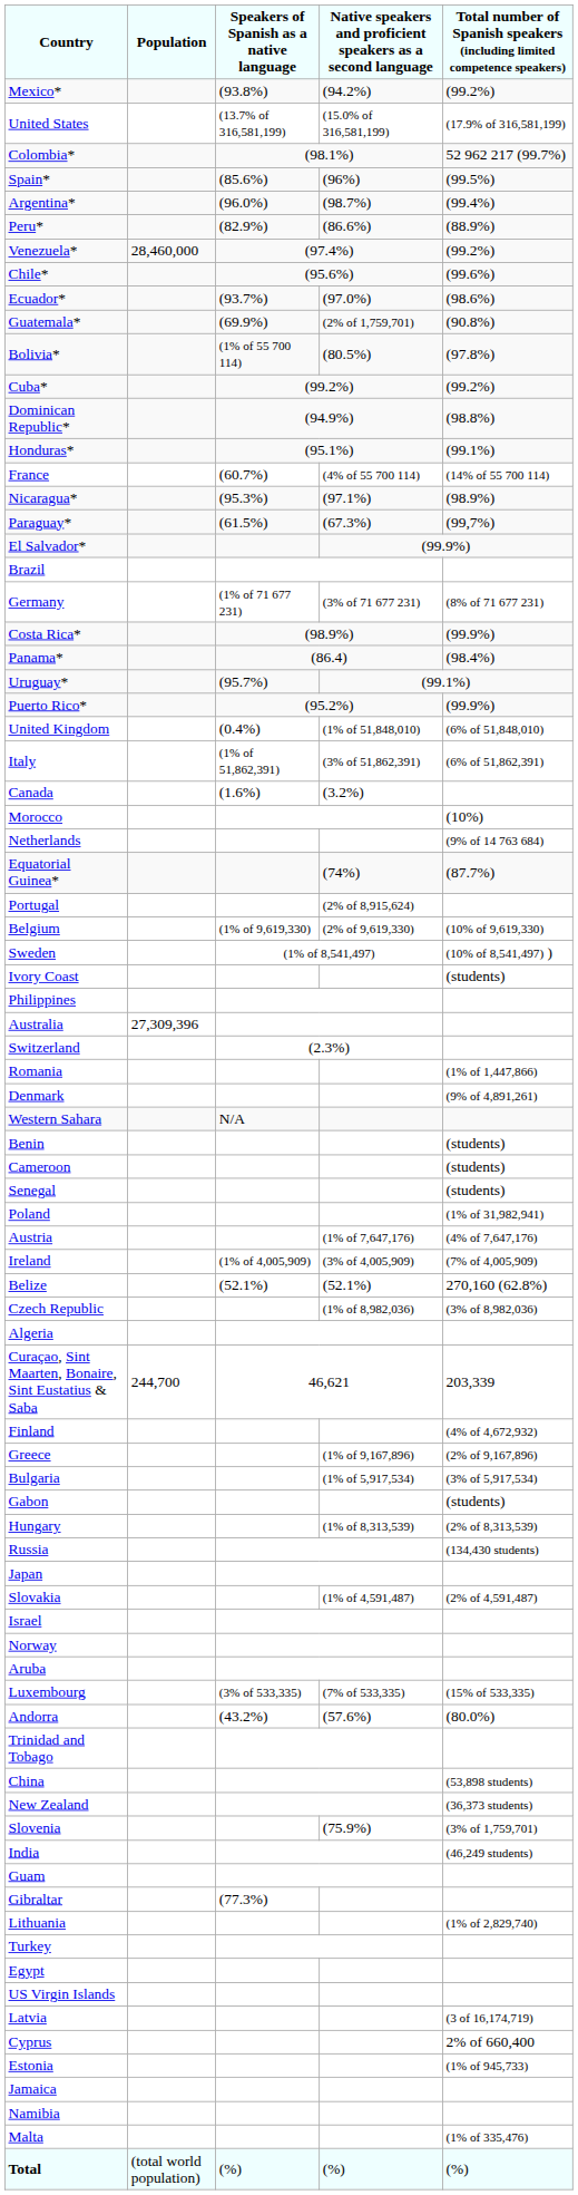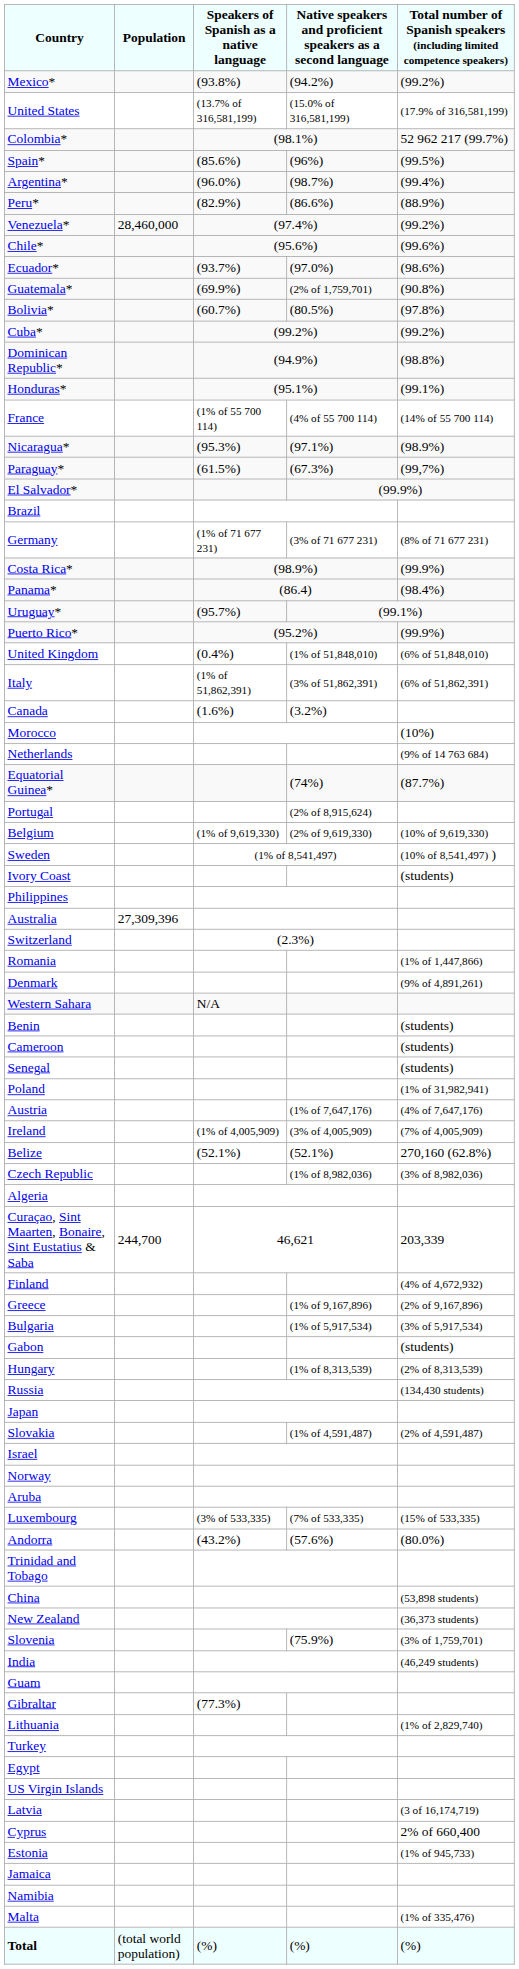 <table class="wikitable sortable">
 <tr>
 <th style="background:#efff;">Country</th>
 <th style="background:#efff;"data-sort-type="number">Population</th>
 <th style="background:#efff;""width:23%;" data-sort-type="number">Speakers of Spanish as a native language </th>
 <th style="background:#efff;""width:22%;" data-sort-type="number">Native speakers and proficient speakers as a second language </th>
 <th style="background:#efff;" "width:22%;" data-sort-type="number">Total number of Spanish speakers <small>(including limited competence speakers)</small></th>
 </tr>
 <tr>
 <td><a href='#'>Mexico</a>*</td>
 <td></td>
 <td> (93.8%)</td>
 <td> (94.2%)</td>
 <td> (99.2%)</td>
 </tr>
 <tr style="background:#fff;">
 <td><a href='#'>United States</a></td>
 <td></td>
 <td> <small>(13.7% of 316,581,199)</small> </td>
 <td> <small>(15.0% of 316,581,199)</small></td>
 <td> <small>(17.9% of 316,581,199)</small></td>
 </tr>
 <tr>
 <td><a href='#'>Colombia</a>*</td>
 <td></td>
 <td colspan="2" style="text-align:center;"> (98.1%)</td>
 <td>52 962 217 (99.7%)</td>
 </tr>
 <tr>
 <td><a href='#'>Spain</a>*</td>
 <td></td>
 <td> (85.6%)</td>
 <td> (96%)</td>
 <td> (99.5%)</td>
 </tr>
 <tr>
 <td><a href='#'>Argentina</a>*</td>
 <td></td>
 <td> (96.0%)</td>
 <td> (98.7%)</td>
 <td> (99.4%)</td>
 </tr>
 <tr>
 <td><a href='#'>Peru</a>*</td>
 <td></td>
 <td> (82.9%)</td>
 <td> (86.6%)</td>
 <td> (88.9%)</td>
 </tr>
 <tr>
 <td><a href='#'>Venezuela</a>*</td>
 <td>28,460,000 </td>
 <td colspan="2" style="text-align:center;"> (97.4%)</td>
 <td> (99.2%)</td>
 </tr>
 <tr>
 <td><a href='#'>Chile</a>*</td>
 <td></td>
 <td colspan="2" style="text-align:center;"> (95.6%)</td>
 <td> (99.6%)</td>
 </tr>
 <tr>
 <td><a href='#'>Ecuador</a>*</td>
 <td></td>
 <td>  (93.7%)</td>
 <td> (97.0%)</td>
 <td> (98.6%)</td>
 </tr>
 <tr>
 <td><a href='#'>Guatemala</a>*</td>
 <td></td>
 <td> (69.9%)</td>
 <td> <small>(2% of 1,759,701) </small></td>
 <td> (90.8%)</td>
 </tr>
 <tr>
 <td><a href='#'>Bolivia</a>*</td>
 <td></td>
-<td> <small>(1% of 55 700 114)</small> </td>
+<td> (60.7%)</td>
 <td> (80.5%)</td>
 <td> (97.8%)</td>
 </tr>
 <tr>
 <td><a href='#'>Cuba</a>*</td>
 <td></td>
 <td colspan="2" style="text-align:center;"> (99.2%)</td>
 <td> (99.2%)</td>
 </tr>
 <tr>
 <td><a href='#'>Dominican Republic</a>*</td>
 <td></td>
 <td colspan="2" style="text-align:center;"> (94.9%)</td>
 <td> (98.8%)</td>
 </tr>
 <tr>
 <td><a href='#'>Honduras</a>*</td>
 <td></td>
 <td colspan="2" style="text-align:center;"> (95.1%)</td>
 <td> (99.1%)</td>
 </tr>
 <tr style="background:#fff;">
 <td><a href='#'>France</a></td>
 <td></td>
-<td> (60.7%)</td>
+<td> <small>(1% of 55 700 114)</small> </td>
 <td> <small>(4% of 55 700 114)</small></td>
 <td>  <small>(14% of 55 700 114)</small> </td>
 </tr>
 <tr>
 <td><a href='#'>Nicaragua</a>*</td>
 <td></td>
 <td> (95.3%)</td>
 <td> (97.1%)</td>
 <td> (98.9%)</td>
 </tr>
 <tr>
 <td><a href='#'>Paraguay</a>*</td>
 <td></td>
 <td> (61.5%)</td>
 <td> (67.3%)</td>
 <td> (99,7%)</td>
 </tr>
 <tr>
 <td><a href='#'>El Salvador</a>*</td>
 <td></td>
 <td></td>
 <td colspan="2" style="text-align:center;"> (99.9%)</td>
 </tr>
 <tr style="background:#fff;">
 <td><a href='#'>Brazil</a></td>
 <td></td>
 <td colspan="2" style="text-align:center;"></td>
 <td></td>
 </tr>
 <tr style="background:#fff;">
 <td><a href='#'>Germany</a></td>
 <td></td>
 <td> <small>(1% of 71 677 231)</small> </td>
 <td> <small>(3% of 71 677 231)</small></td>
 <td> <small>(8% of 71 677 231)</small> </td>
 </tr>
 <tr>
 <td><a href='#'>Costa Rica</a>*</td>
 <td></td>
 <td colspan="2" style="text-align:center;"> (98.9%)</td>
 <td> (99.9%)</td>
 </tr>
 <tr>
 <td><a href='#'>Panama</a>*</td>
 <td></td>
 <td colspan="2" style="text-align:center;"> (86.4)</td>
 <td> (98.4%)</td>
 </tr>
 <tr>
 <td><a href='#'>Uruguay</a>*</td>
 <td></td>
 <td> (95.7%)</td>
 <td colspan="2" style="text-align:center;"> (99.1%)</td>
 </tr>
 <tr>
 <td><a href='#'>Puerto Rico</a>*</td>
 <td></td>
 <td colspan="2" style="text-align:center;"> (95.2%)</td>
 <td> (99.9%)</td>
 </tr>
 <tr style="background:#fff;">
 <td><a href='#'>United Kingdom</a></td>
 <td></td>
 <td> (0.4%)</td>
 <td> <small>(1% of 51,848,010)</small></td>
 <td> <small>(6% of 51,848,010)</small></td>
 </tr>
 <tr style="background:#fff;">
 <td><a href='#'>Italy</a></td>
 <td></td>
 <td> <small>(1% of 51,862,391)</small> </td>
 <td> <small>(3% of 51,862,391)</small></td>
 <td> <small>(6% of 51,862,391)</small> </td>
 </tr>
 <tr style="background:#fff;">
 <td><a href='#'>Canada</a></td>
 <td></td>
 <td> (1.6%)</td>
 <td> (3.2%)</td>
 <td></td>
 </tr>
 <tr style="background:#fff;">
 <td><a href='#'>Morocco</a></td>
 <td></td>
 <td colspan="2" style="text-align:center;"></td>
 <td> (10%)</td>
 </tr>
 <tr style="background:#fff;">
 <td><a href='#'>Netherlands</a></td>
 <td></td>
 <td></td>
 <td></td>
 <td> <small>(9% of 14 763 684)</small> </td>
 </tr>
 <tr>
 <td><a href='#'>Equatorial Guinea</a>*</td>
 <td></td>
 <td></td>
 <td> (74%)</td>
 <td> (87.7%)</td>
 </tr>
 <tr style="background:#fff;">
 <td><a href='#'>Portugal</a></td>
 <td></td>
 <td></td>
 <td> <small>(2% of 8,915,624)</small> </td>
 <td></td>
 </tr>
 <tr style="background:#fff;">
 <td><a href='#'>Belgium</a></td>
 <td></td>
 <td> <small>(1% of 9,619,330)</small> </td>
 <td> <small>(2% of 9,619,330)</small></td>
 <td> <small>(10% of 9,619,330)</small> </td>
 </tr>
 <tr style="background:#fff;">
 <td><a href='#'>Sweden</a></td>
 <td></td>
 <td colspan="2" style="text-align:center;"> <small>(1% of 8,541,497)</small> </td>
 <td> <small>(10% of 8,541,497)</small> )</td>
 </tr>
 <tr style="background:#fff;">
 <td><a href='#'>Ivory Coast</a></td>
 <td></td>
 <td></td>
 <td></td>
 <td> (students)</td>
 </tr>
 <tr style="background:#fff;">
 <td><a href='#'>Philippines</a></td>
 <td></td>
 <td colspan="2" style="text-align:center;"></td>
 <td></td>
 </tr>
 <tr style="background:#fff;">
 <td><a href='#'>Australia</a></td>
 <td>27,309,396 </td>
 <td colspan="2" style="text-align:center;"></td>
 <td></td>
 </tr>
 <tr style="background:#fff;">
 <td><a href='#'>Switzerland</a></td>
 <td></td>
 <td colspan="2" style="text-align:center;">(2.3%)</td>
 <td></td>
 </tr>
 <tr style="background:#fff;">
 <td><a href='#'>Romania</a></td>
 <td></td>
 <td></td>
 <td></td>
 <td> <small>(1% of 1,447,866)</small></td>
 </tr>
 <tr style="background:#fff;">
 <td><a href='#'>Denmark</a></td>
 <td></td>
 <td></td>
 <td></td>
 <td> <small>(9% of 4,891,261)</small> </td>
 </tr>
 <tr>
 <td><a href='#'>Western Sahara</a></td>
 <td></td>
 <td>N/A</td>
 <td></td>
 <td></td>
 </tr>
 <tr style="background:#fff;">
 <td><a href='#'>Benin</a></td>
 <td></td>
 <td></td>
 <td></td>
 <td> (students)</td>
 </tr>
 <tr style="background:#fff;">
 <td><a href='#'>Cameroon</a></td>
 <td></td>
 <td></td>
 <td></td>
 <td> (students)</td>
 </tr>
 <tr style="background:#fff;">
 <td><a href='#'>Senegal</a></td>
 <td></td>
 <td></td>
 <td></td>
 <td> (students)</td>
 </tr>
 <tr style="background:#fff;">
 <td><a href='#'>Poland</a></td>
 <td></td>
 <td></td>
 <td></td>
 <td> <small>(1% of 31,982,941)</small> </td>
 </tr>
 <tr style="background:#fff;">
 <td><a href='#'>Austria</a></td>
 <td></td>
 <td></td>
 <td> <small>(1% of 7,647,176)</small></td>
 <td> <small>(4% of 7,647,176)</small></td>
 </tr>
 <tr style="background:#fff;">
 <td><a href='#'>Ireland</a></td>
 <td></td>
 <td> <small>(1% of 4,005,909)</small></td>
 <td> <small>(3% of 4,005,909)</small></td>
 <td> <small>(7% of 4,005,909)</small></td>
 </tr>
 <tr style="background:#fff;">
 <td><a href='#'>Belize</a></td>
 <td></td>
 <td> (52.1%)</td>
 <td> (52.1%)</td>
 <td>270,160 (62.8%)</td>
 </tr>
 <tr style="background:#fff;">
 <td><a href='#'>Czech Republic</a></td>
 <td></td>
 <td></td>
 <td> <small>(1% of 8,982,036)</small></td>
 <td> <small>(3% of 8,982,036)</small></td>
 </tr>
 <tr style="background:#fff;">
 <td><a href='#'>Algeria</a></td>
 <td></td>
 <td colspan="2" style="text-align:center;"></td>
 <td></td>
 </tr>
 <tr style="background:#fff;">
 <td><a href='#'>Curaçao</a>, <a href='#'>Sint Maarten</a>, <a href='#'>Bonaire</a>, <a href='#'>Sint Eustatius</a> & <a href='#'>Saba</a></td>
 <td>244,700</td>
 <td colspan="2" style="text-align:center;">46,621 </td>
 <td>203,339 </td>
 </tr>
 <tr style="background:#fff;">
 <td><a href='#'>Finland</a></td>
 <td></td>
 <td></td>
 <td></td>
 <td> <small>(4% of 4,672,932)</small></td>
 </tr>
 <tr style="background:#fff;">
 <td><a href='#'>Greece</a></td>
 <td></td>
 <td></td>
 <td> <small>(1% of 9,167,896)</small></td>
 <td> <small>(2% of 9,167,896)</small></td>
 </tr>
 <tr style="background:#fff;">
 <td><a href='#'>Bulgaria</a></td>
 <td></td>
 <td></td>
 <td> <small>(1% of 5,917,534)</small></td>
 <td> <small>(3% of 5,917,534)</small></td>
 </tr>
 <tr style="background:#fff;">
 <td><a href='#'>Gabon</a></td>
 <td></td>
 <td></td>
 <td></td>
 <td> (students)</td>
 </tr>
 <tr style="background:#fff;">
 <td><a href='#'>Hungary</a></td>
 <td></td>
 <td></td>
 <td> <small>(1% of 8,313,539)</small></td>
 <td> <small>(2% of 8,313,539)</small></td>
 </tr>
 <tr style="background:#fff;">
 <td><a href='#'>Russia</a></td>
 <td></td>
 <td colspan="2" style="text-align:center;"></td>
 <td> <small>(134,430 students)</small></td>
 </tr>
 <tr style="background:#fff;">
 <td><a href='#'>Japan</a></td>
 <td></td>
 <td colspan="2" style="text-align:center;"></td>
 <td></td>
 </tr>
 <tr style="background:#fff;">
 <td><a href='#'>Slovakia</a></td>
 <td> </td>
 <td></td>
 <td> <small>(1% of 4,591,487)</small></td>
 <td> <small>(2% of 4,591,487)</small></td>
 </tr>
 <tr style="background:#fff;">
 <td><a href='#'>Israel</a></td>
 <td></td>
 <td colspan="2" style="text-align:center;"></td>
 <td></td>
 </tr>
 <tr style="background:#fff;">
 <td><a href='#'>Norway</a></td>
 <td></td>
 <td colspan="2" style="text-align:center;"></td>
 <td></td>
 </tr>
 <tr style="background:#fff;">
 <td><a href='#'>Aruba</a></td>
 <td></td>
 <td colspan="2" style="text-align:center;"></td>
 <td></td>
 </tr>
 <tr style="background:#fff;">
 <td><a href='#'>Luxembourg</a></td>
 <td></td>
 <td> <small>(3% of 533,335)</small> </td>
 <td> <small>(7% of 533,335)</small></td>
 <td> <small>(15% of 533,335)</small> </td>
 </tr>
 <tr style="background:#fff;">
 <td><a href='#'>Andorra</a></td>
 <td></td>
 <td> (43.2%)</td>
 <td> (57.6%)</td>
 <td> (80.0%)</td>
 </tr>
 <tr style="background:#fff;">
 <td><a href='#'>Trinidad and Tobago</a></td>
 <td></td>
 <td colspan="2" style="text-align:center;"></td>
 <td></td>
 </tr>
 <tr style="background:#fff;">
 <td><a href='#'>China</a></td>
 <td></td>
 <td colspan="2" style="text-align:center;"></td>
 <td> <small>(53,898 students) </small></td>
 </tr>
 <tr style="background:#fff;">
 <td><a href='#'>New Zealand</a></td>
 <td></td>
 <td colspan="2" style="text-align:center;"></td>
 <td> <small>(36,373 students)</small></td>
 </tr>
 <tr style="background:#fff;">
 <td><a href='#'>Slovenia</a></td>
 <td></td>
 <td></td>
 <td> (75.9%)</td>
 <td> <small>(3% of 1,759,701)</small></td>
 </tr>
 <tr style="background:#fff;">
 <td><a href='#'>India</a></td>
 <td></td>
 <td colspan="2" style="text-align:center;"></td>
 <td> <small>(46,249 students)</small></td>
 </tr>
 <tr style="background:#fff;">
 <td><a href='#'>Guam</a></td>
 <td></td>
 <td colspan="2" style="text-align:center;"></td>
 <td></td>
 </tr>
 <tr style="background:#fff;">
 <td><a href='#'>Gibraltar</a></td>
 <td></td>
 <td> (77.3%)</td>
 <td></td>
 <td></td>
 </tr>
 <tr style="background:#fff;">
 <td><a href='#'>Lithuania</a></td>
 <td></td>
 <td></td>
 <td></td>
 <td> <small>(1% of 2,829,740)</small></td>
 </tr>
 <tr style="background:#fff;">
 <td><a href='#'>Turkey</a></td>
 <td> </td>
 <td colspan="2" style="text-align:center;"></td>
 <td> </td>
 </tr>
 <tr style="background:#fff;">
 <td><a href='#'>Egypt</a></td>
 <td> </td>
 <td></td>
 <td></td>
 <td> </td>
 </tr>
 <tr style="background:#fff;">
 <td><a href='#'>US Virgin Islands</a></td>
 <td></td>
 <td> </td>
 <td></td>
 <td></td>
 </tr>
 <tr style="background:#fff;">
 <td><a href='#'>Latvia</a></td>
 <td></td>
 <td></td>
 <td></td>
 <td> <small>(3 of 16,174,719)</small> </td>
 </tr>
 <tr style="background:#fff;">
 <td><a href='#'>Cyprus</a></td>
 <td></td>
 <td></td>
 <td></td>
 <td>2% of 660,400</td>
 </tr>
 <tr style="background:#fff;">
 <td><a href='#'>Estonia</a></td>
 <td></td>
 <td></td>
 <td></td>
 <td> <small>(1% of 945,733)</small></td>
 </tr>
 <tr style="background:#fff;">
 <td><a href='#'>Jamaica</a></td>
 <td></td>
 <td></td>
 <td></td>
 <td></td>
 </tr>
 <tr style="background:#fff;">
 <td><a href='#'>Namibia</a></td>
 <td></td>
 <td></td>
 <td></td>
 <td></td>
 </tr>
 <tr style="background:#fff;">
 <td><a href='#'>Malta</a></td>
 <td></td>
 <td></td>
 <td></td>
 <td> <small>(1% of 335,476)</small></td>
 </tr>
 <tr style="background:#efff;" |class=sortbottom>
 <td><strong>Total</strong></td>
 <td> (total world population)</td>
 <td><strong></strong>  (%)</td>
 <td><strong></strong>  (%)</td>
 <td><strong></strong>  (%)</td>
 </tr>
 </table>
